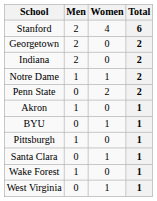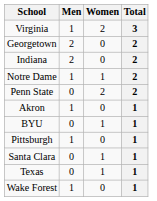 <table class="wikitable plainrowheaders sortable" style="text-align:center;">
 <tr>
 <th scope="col">School</th>
 <th scope="col">Men</th>
 <th scope="col">Women</th>
 <th scope="col">Total</th>
 </tr>
 <tr>
-<td>Stanford</td>
+<td>Virginia</td>
+<td>1</td>
 <td>2</td>
-<td>4</td>
-<th>6</th>
+<th>3</th>
 </tr>
 <tr>
 <td>Georgetown</td>
 <td>2</td>
 <td>0</td>
 <th>2</th>
 </tr>
 <tr>
 <td>Indiana</td>
 <td>2</td>
 <td>0</td>
 <th>2</th>
 </tr>
 <tr>
 <td>Notre Dame</td>
 <td>1</td>
 <td>1</td>
 <th>2</th>
 </tr>
 <tr>
 <td>Penn State</td>
 <td>0</td>
 <td>2</td>
 <th>2</th>
 </tr>
 <tr>
 <td>Akron</td>
 <td>1</td>
 <td>0</td>
 <th>1</th>
 </tr>
 <tr>
 <td>BYU</td>
 <td>0</td>
 <td>1</td>
 <th>1</th>
 </tr>
 <tr>
 <td>Pittsburgh</td>
 <td>1</td>
 <td>0</td>
 <th>1</th>
 </tr>
 <tr>
 <td>Santa Clara</td>
 <td>0</td>
 <td>1</td>
 <th>1</th>
 </tr>
 <tr>
+<td>Texas</td>
+<td>0</td>
+<td>1</td>
+<th>1</th>
+</tr>
+<tr>
 <td>Wake Forest</td>
 <td>1</td>
 <td>0</td>
 <th>1</th>
 </tr>
-<tr>
-<td>West Virginia</td>
-<td>0</td>
-<td>1</td>
-<th>1</th>
-</tr>
 </table>
